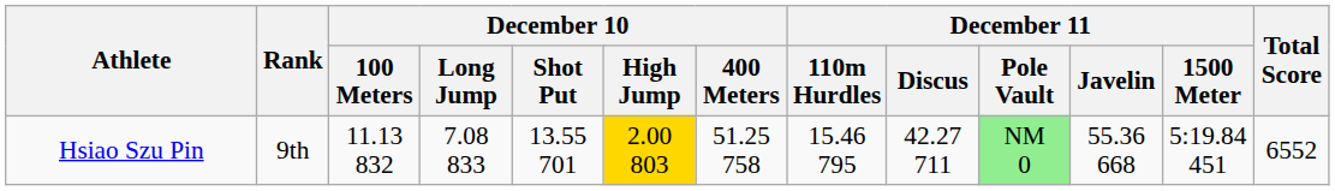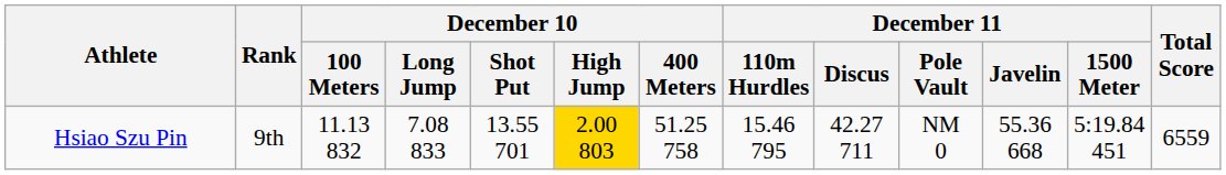 <table class=wikitable style="text-align:center">
 <tr>
 <th rowspan=2 width=150>Athlete</th>
 <th rowspan=2 width=15>Rank</th>
 <th colspan=5>December 10</th>
 <th colspan=5>December 11</th>
 <th rowspan=2 width=40>Total<br>Score</th>
 </tr>
 <tr>
 <th width=50>100 Meters</th>
 <th width=50>Long Jump</th>
 <th width=50>Shot Put</th>
 <th width=50>High Jump</th>
 <th width=50>400 Meters</th>
 <th width=50>110m Hurdles</th>
 <th width=50>Discus</th>
 <th width=50>Pole Vault</th>
 <th width=50>Javelin</th>
 <th width=50>1500 Meter</th>
 </tr>
 <tr>
 <td><a href='#'>Hsiao Szu Pin</a></td>
 <td>9th</td>
 <td>11.13<br>832</td>
 <td>7.08<br>833</td>
 <td>13.55<br>701</td>
 <td style="background: gold;">2.00<br>803</td>
 <td>51.25<br>758</td>
 <td>15.46<br>795</td>
 <td>42.27<br>711</td>
-<td style="background: lightgreen;">NM<br>0</td>
+<td>NM<br>0</td>
 <td>55.36<br>668</td>
 <td>5:19.84<br>451</td>
-<td>6552</td>
+<td>6559</td>
 </tr>
 </table>
